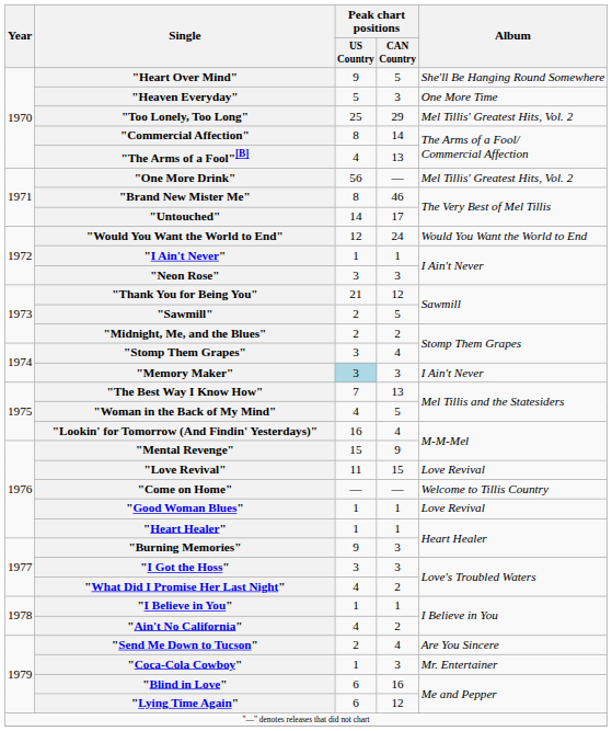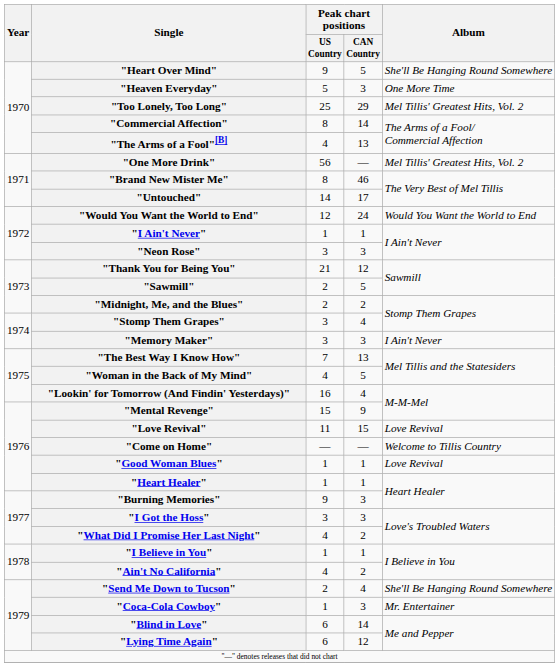 <table class="wikitable plainrowheaders" style="text-align:center;">
 <tr>
 <th rowspan="2">Year</th>
 <th rowspan="2" style="width:24em;">Single</th>
 <th colspan="2">Peak chart<br>positions</th>
 <th rowspan="2">Album</th>
 </tr>
 <tr style="font-size:smaller;">
 <th width="45">US Country<br></th>
 <th width="45">CAN Country<br></th>
 </tr>
 <tr>
 <td rowspan="5">1970</td>
 <th scope="row">"Heart Over Mind"</th>
 <td>9</td>
 <td>5</td>
 <td align="left"><em>She'll Be Hanging Round Somewhere</em></td>
 </tr>
 <tr>
 <th scope="row">"Heaven Everyday"</th>
 <td>5</td>
 <td>3</td>
 <td align="left"><em>One More Time</em></td>
 </tr>
 <tr>
 <th scope="row">"Too Lonely, Too Long"</th>
 <td>25</td>
 <td>29</td>
 <td align="left"><em>Mel Tillis' Greatest Hits, Vol. 2</em></td>
 </tr>
 <tr>
 <th scope="row">"Commercial Affection"</th>
 <td>8</td>
 <td>14</td>
 <td align="left" rowspan="2"><em>The Arms of a Fool/<br>Commercial Affection</em></td>
 </tr>
 <tr>
 <th scope="row">"The Arms of a Fool"<sup><span></span><a href='#'><strong>[B]</strong></a></sup></th>
 <td>4</td>
 <td>13</td>
 </tr>
 <tr>
 <td rowspan="3">1971</td>
 <th scope="row">"One More Drink"</th>
 <td>56</td>
 <td>—</td>
 <td align="left"><em>Mel Tillis' Greatest Hits, Vol. 2</em></td>
 </tr>
 <tr>
 <th scope="row">"Brand New Mister Me"</th>
 <td>8</td>
 <td>46</td>
 <td align="left" rowspan="2"><em>The Very Best of Mel Tillis</em></td>
 </tr>
 <tr>
 <th scope="row">"Untouched"</th>
 <td>14</td>
 <td>17</td>
 </tr>
 <tr>
 <td rowspan="3">1972</td>
 <th scope="row">"Would You Want the World to End"</th>
 <td>12</td>
 <td>24</td>
 <td align="left"><em>Would You Want the World to End</em></td>
 </tr>
 <tr>
 <th scope="row">"<a href='#'>I Ain't Never</a>"</th>
 <td>1</td>
 <td>1</td>
 <td align="left" rowspan="2"><em>I Ain't Never</em></td>
 </tr>
 <tr>
 <th scope="row">"Neon Rose"</th>
 <td>3</td>
 <td>3</td>
 </tr>
 <tr>
 <td rowspan="3">1973</td>
 <th scope="row">"Thank You for Being You"</th>
 <td>21</td>
 <td>12</td>
 <td align="left" rowspan="2"><em>Sawmill</em></td>
 </tr>
 <tr>
 <th scope="row">"Sawmill"</th>
 <td>2</td>
 <td>5</td>
 </tr>
 <tr>
 <th scope="row">"Midnight, Me, and the Blues"</th>
 <td>2</td>
 <td>2</td>
 <td align="left" rowspan="2"><em>Stomp Them Grapes</em></td>
 </tr>
 <tr>
 <td rowspan="2">1974</td>
 <th scope="row">"Stomp Them Grapes"</th>
 <td>3</td>
 <td>4</td>
 </tr>
 <tr>
 <th scope="row">"Memory Maker"</th>
-<td style="background: lightblue;">3</td>
+<td>3</td>
 <td>3</td>
 <td align="left"><em>I Ain't Never</em></td>
 </tr>
 <tr>
 <td rowspan="3">1975</td>
 <th scope="row">"The Best Way I Know How"</th>
 <td>7</td>
 <td>13</td>
 <td align="left" rowspan="2"><em>Mel Tillis and the Statesiders</em></td>
 </tr>
 <tr>
 <th scope="row">"Woman in the Back of My Mind"</th>
 <td>4</td>
 <td>5</td>
 </tr>
 <tr>
 <th scope="row">"Lookin' for Tomorrow (And Findin' Yesterdays)"</th>
 <td>16</td>
 <td>4</td>
 <td align="left" rowspan="2"><em>M-M-Mel</em></td>
 </tr>
 <tr>
 <td rowspan="5">1976</td>
 <th scope="row">"Mental Revenge"</th>
 <td>15</td>
 <td>9</td>
 </tr>
 <tr>
 <th scope="row">"Love Revival"</th>
 <td>11</td>
 <td>15</td>
 <td align="left"><em>Love Revival</em></td>
 </tr>
 <tr>
 <th scope="row">"Come on Home"</th>
 <td>—</td>
 <td>—</td>
 <td align="left"><em>Welcome to Tillis Country</em></td>
 </tr>
 <tr>
 <th scope="row">"<a href='#'>Good Woman Blues</a>"</th>
 <td>1</td>
 <td>1</td>
 <td align="left"><em>Love Revival</em></td>
 </tr>
 <tr>
 <th scope="row">"<a href='#'>Heart Healer</a>"</th>
 <td>1</td>
 <td>1</td>
 <td align="left" rowspan="2"><em>Heart Healer</em></td>
 </tr>
 <tr>
 <td rowspan="3">1977</td>
 <th scope="row">"Burning Memories"</th>
 <td>9</td>
 <td>3</td>
 </tr>
 <tr>
 <th scope="row">"<a href='#'>I Got the Hoss</a>"</th>
 <td>3</td>
 <td>3</td>
 <td align="left" rowspan="2"><em>Love's Troubled Waters</em></td>
 </tr>
 <tr>
 <th scope="row">"<a href='#'>What Did I Promise Her Last Night</a>"</th>
 <td>4</td>
 <td>2</td>
 </tr>
 <tr>
 <td rowspan="2">1978</td>
 <th scope="row">"<a href='#'>I Believe in You</a>"</th>
 <td>1</td>
 <td>1</td>
 <td align="left" rowspan="2"><em>I Believe in You</em></td>
 </tr>
 <tr>
 <th scope="row">"<a href='#'>Ain't No California</a>"</th>
 <td>4</td>
 <td>2</td>
 </tr>
 <tr>
 <td rowspan="4">1979</td>
 <th scope="row">"<a href='#'>Send Me Down to Tucson</a>"</th>
 <td>2</td>
 <td>4</td>
-<td align="left"><em>Are You Sincere</em></td>
+<td align="left"><em>She'll Be Hanging Round Somewhere</em></td>
 </tr>
 <tr>
 <th scope="row">"<a href='#'>Coca-Cola Cowboy</a>"</th>
 <td>1</td>
 <td>3</td>
 <td align="left"><em>Mr. Entertainer</em></td>
 </tr>
 <tr>
 <th scope="row">"<a href='#'>Blind in Love</a>"</th>
 <td>6</td>
-<td>16</td>
+<td>14</td>
 <td align="left" rowspan="2"><em>Me and Pepper</em></td>
 </tr>
 <tr>
 <th scope="row">"<a href='#'>Lying Time Again</a>"</th>
 <td>6</td>
 <td>12</td>
 </tr>
 <tr>
 <td colspan="5" style="font-size:8pt">"—" denotes releases that did not chart</td>
 </tr>
 <tr>
 </tr>
 </table>
